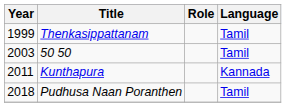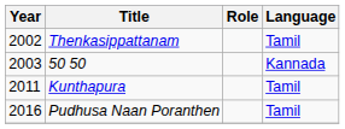 <table class="wikitable sortable">
 <tr style="background:#d1e4fd;">
 <th>Year</th>
 <th>Title</th>
 <th>Role</th>
 <th>Language</th>
 </tr>
 <tr>
-<td>1999</td>
+<td>2002</td>
 <td><em><a href='#'>Thenkasippattanam</a></em></td>
 <td></td>
 <td><a href='#'>Tamil</a></td>
 </tr>
 <tr>
 <td>2003</td>
 <td><em>50 50</em></td>
 <td></td>
-<td><a href='#'>Tamil</a></td>
+<td><a href='#'>Kannada</a></td>
 </tr>
 <tr>
 <td>2011</td>
 <td><em><a href='#'>Kunthapura</a></em></td>
 <td></td>
-<td><a href='#'>Kannada</a></td>
+<td><a href='#'>Tamil</a></td>
 </tr>
 <tr>
-<td>2018</td>
+<td>2016</td>
 <td><em>Pudhusa Naan Poranthen</em></td>
 <td></td>
 <td><a href='#'>Tamil</a></td>
 </tr>
 <tr>
 </tr>
 </table>
